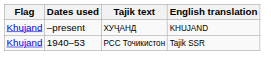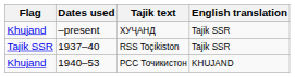 <table class="wikitable sortable noresize">
 <tr>
 <th>Flag</th>
 <th>Dates used</th>
 <th>Tajik text</th>
 <th>English translation</th>
 </tr>
 <tr>
 <td> <a href='#'>Khujand</a></td>
 <td>–present</td>
 <td><small>ХУҶАНД</small></td>
-<td><small>KHUJAND</small></td>
+<td><small>Tajik SSR</small></td>
+</tr>
+<tr>
+<td> <a href='#'>Tajik SSR</a></td>
+<td>1937–40</td>
+<td><small>RSS Toçikiston</small></td>
+<td><small>Tajik SSR</small></td>
 </tr>
 <tr>
 <td> <a href='#'>Khujand</a></td>
 <td>1940–53</td>
 <td><small>PCC Точикистон</small></td>
-<td><small>Tajik SSR</small></td>
+<td><small>KHUJAND</small></td>
 </tr>
 </table>
